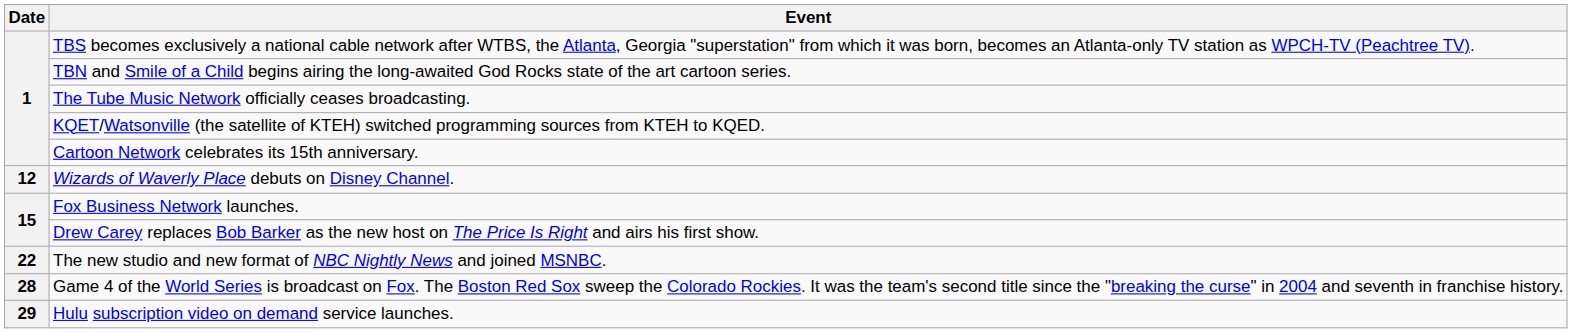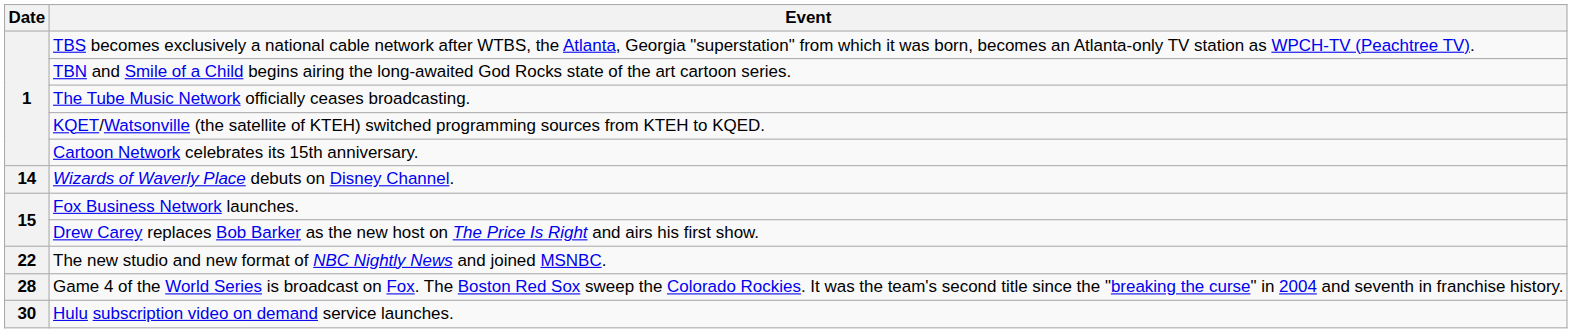 <table class="wikitable">
 <tr>
 <th>Date</th>
 <th>Event</th>
 </tr>
 <tr>
 <th rowspan="5">1</th>
 <td><a href='#'>TBS</a> becomes exclusively a national cable network after WTBS, the <a href='#'>Atlanta</a>, Georgia "superstation" from which it was born, becomes an Atlanta-only TV station as <a href='#'>WPCH-TV (Peachtree TV)</a>.</td>
 </tr>
 <tr>
 <td><a href='#'>TBN</a> and <a href='#'>Smile of a Child</a> begins airing the long-awaited God Rocks state of the art cartoon series.</td>
 </tr>
 <tr>
 <td><a href='#'>The Tube Music Network</a> officially ceases broadcasting.</td>
 </tr>
 <tr>
 <td><a href='#'>KQET</a>/<a href='#'>Watsonville</a> (the satellite of KTEH) switched programming sources from KTEH to KQED.</td>
 </tr>
 <tr>
 <td><a href='#'>Cartoon Network</a> celebrates its 15th anniversary.</td>
 </tr>
 <tr>
-<th>12</th>
+<th>14</th>
 <td><em><a href='#'>Wizards of Waverly Place</a></em> debuts on <a href='#'>Disney Channel</a>.</td>
 </tr>
 <tr>
 <th rowspan="2">15</th>
 <td><a href='#'>Fox Business Network</a> launches.</td>
 </tr>
 <tr>
 <td><a href='#'>Drew Carey</a> replaces <a href='#'>Bob Barker</a> as the new host on <em><a href='#'>The Price Is Right</a></em> and airs his first show.</td>
 </tr>
 <tr>
 <th>22</th>
 <td>The new studio and new format of <em><a href='#'>NBC Nightly News</a></em> and joined <a href='#'>MSNBC</a>.</td>
 </tr>
 <tr>
 <th>28</th>
 <td>Game 4 of the <a href='#'>World Series</a> is broadcast on <a href='#'>Fox</a>. The <a href='#'>Boston Red Sox</a> sweep the <a href='#'>Colorado Rockies</a>. It was the team's second title since the "<a href='#'>breaking the curse</a>" in <a href='#'>2004</a> and seventh in franchise history.</td>
 </tr>
 <tr>
-<th>29</th>
+<th>30</th>
 <td><a href='#'>Hulu</a> <a href='#'>subscription video on demand</a> service launches.</td>
 </tr>
 </table>
